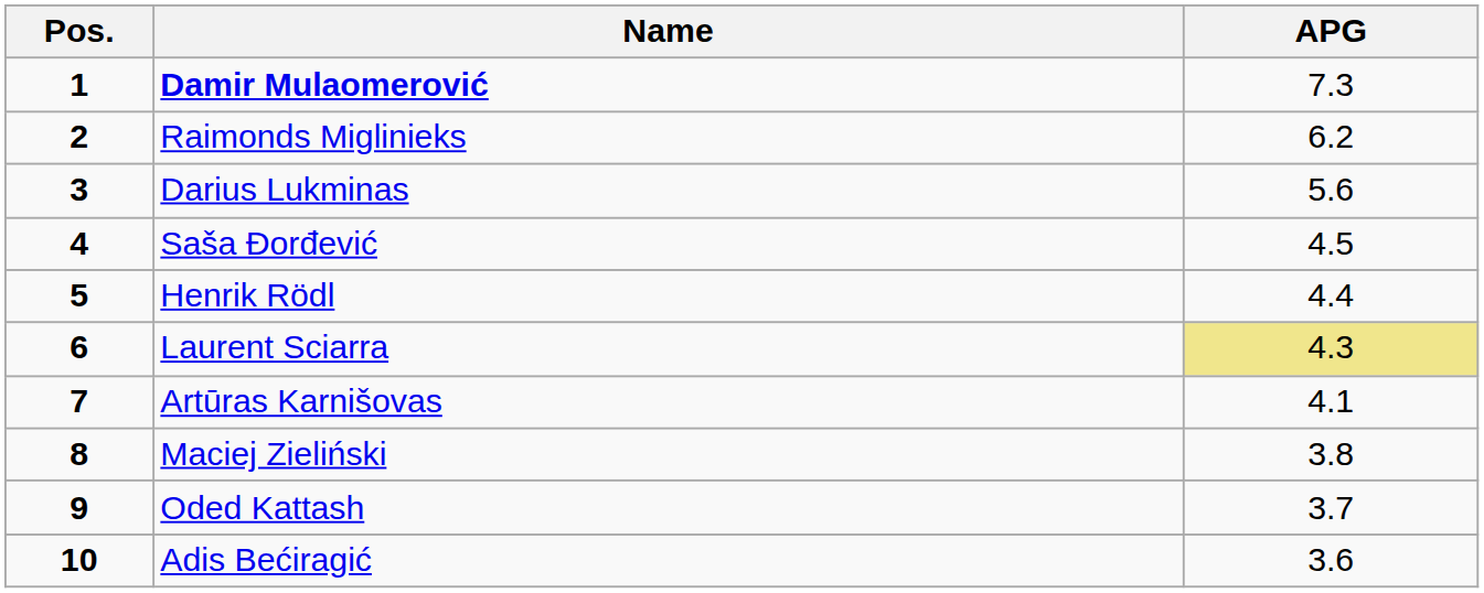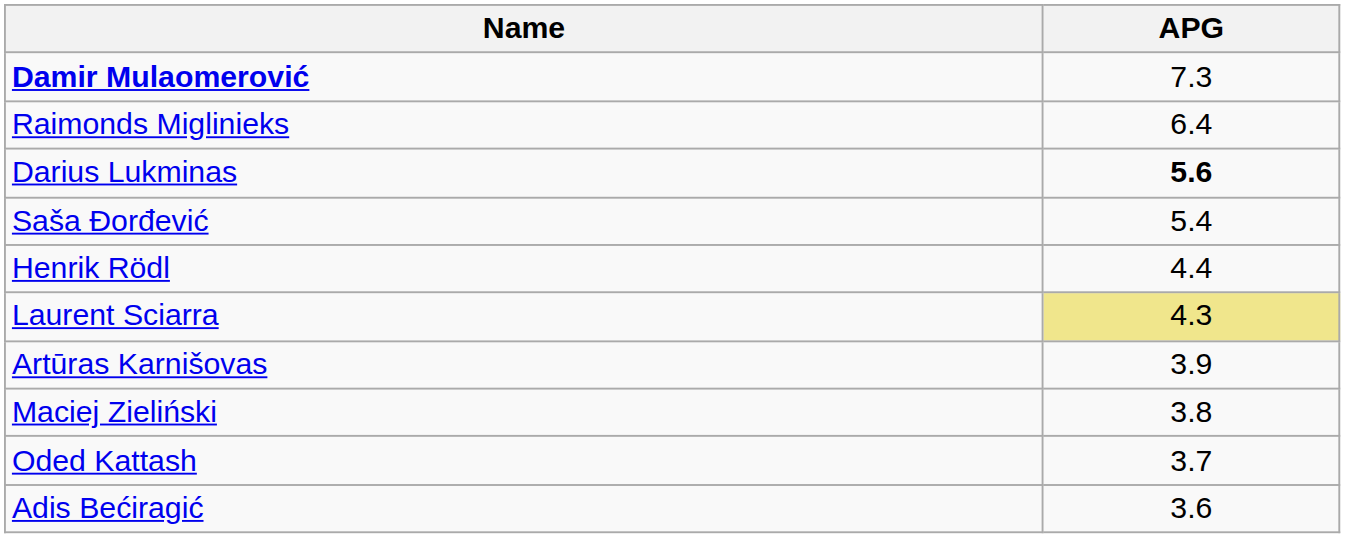 <table class=wikitable width="80%">
 <tr>
-<th width="10%">Pos.</th>
 <th width="70%">Name</th>
 <th width="20%">APG</th>
 </tr>
 <tr>
-<td align=center><strong>1</strong></td>
 <td> <strong><a href='#'>Damir Mulaomerović</a></strong></td>
 <td align=center>7.3</td>
 </tr>
 <tr>
-<td align=center><strong>2</strong></td>
 <td> <a href='#'>Raimonds Miglinieks</a></td>
-<td align=center>6.2</td>
+<td align=center>6.4</td>
 </tr>
 <tr>
-<td align=center><strong>3</strong></td>
 <td> <a href='#'>Darius Lukminas</a></td>
-<td align=center>5.6</td>
+<td align=center><strong>5.6</strong></td>
 </tr>
 <tr>
-<td align=center><strong>4</strong></td>
 <td> <a href='#'>Saša Đorđević</a></td>
-<td align=center>4.5</td>
+<td align=center>5.4</td>
 </tr>
 <tr>
-<td align=center><strong>5</strong></td>
 <td> <a href='#'>Henrik Rödl</a></td>
 <td align=center>4.4</td>
 </tr>
 <tr>
-<td align=center><strong>6</strong></td>
 <td> <a href='#'>Laurent Sciarra</a></td>
 <td align=center style="background: khaki;">4.3</td>
 </tr>
 <tr>
-<td align=center><strong>7</strong></td>
 <td> <a href='#'>Artūras Karnišovas</a></td>
-<td align=center>4.1</td>
+<td align=center>3.9</td>
 </tr>
 <tr>
-<td align=center><strong>8</strong></td>
 <td> <a href='#'>Maciej Zieliński</a></td>
 <td align=center>3.8</td>
 </tr>
 <tr>
-<td align=center><strong>9</strong></td>
 <td> <a href='#'>Oded Kattash</a></td>
 <td align=center>3.7</td>
 </tr>
 <tr>
-<td align=center><strong>10</strong></td>
 <td> <a href='#'>Adis Bećiragić</a></td>
 <td align=center>3.6</td>
 </tr>
 </table>
